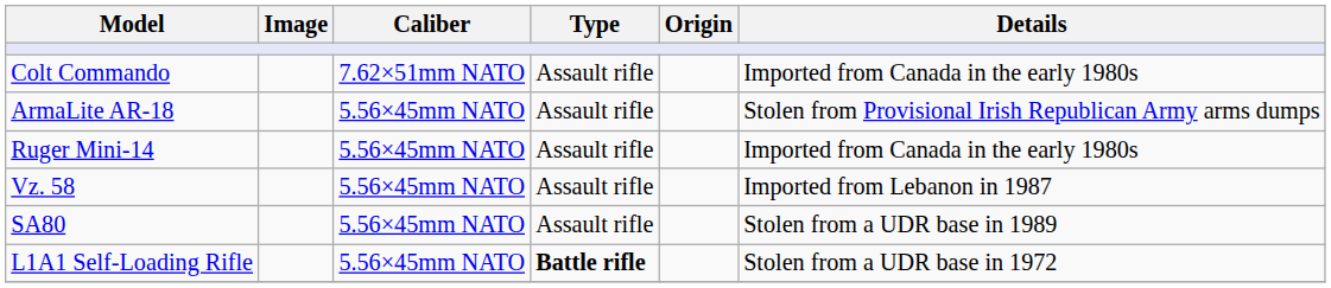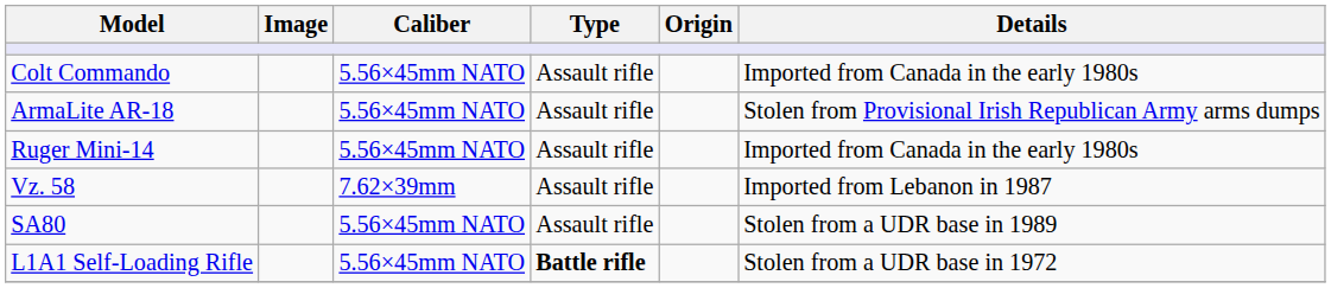 <table class="wikitable">
 <tr>
 <th>Model</th>
 <th>Image</th>
 <th>Caliber</th>
 <th>Type</th>
 <th>Origin</th>
 <th>Details</th>
 </tr>
 <tr>
 <th colspan="7" style="background: lavender;"></th>
 </tr>
 <tr>
 <td><a href='#'>Colt Commando</a></td>
 <td></td>
-<td><a href='#'>7.62×51mm NATO</a></td>
+<td><a href='#'>5.56×45mm NATO</a></td>
 <td>Assault rifle</td>
 <td></td>
 <td>Imported from Canada in the early 1980s </td>
 </tr>
 <tr>
 <td><a href='#'>ArmaLite AR-18</a></td>
 <td></td>
 <td><a href='#'>5.56×45mm NATO</a></td>
 <td>Assault rifle</td>
 <td></td>
 <td>Stolen from <a href='#'>Provisional Irish Republican Army</a> arms dumps</td>
 </tr>
 <tr>
 <td><a href='#'>Ruger Mini-14</a></td>
 <td></td>
 <td><a href='#'>5.56×45mm NATO</a></td>
 <td>Assault rifle</td>
 <td></td>
 <td>Imported from Canada in the early 1980s </td>
 </tr>
 <tr>
 <td><a href='#'>Vz. 58</a></td>
 <td></td>
-<td><a href='#'>5.56×45mm NATO</a></td>
+<td><a href='#'>7.62×39mm</a></td>
 <td>Assault rifle</td>
 <td><br></td>
 <td>Imported from Lebanon in 1987</td>
 </tr>
 <tr>
 <td><a href='#'>SA80</a></td>
 <td></td>
 <td><a href='#'>5.56×45mm NATO</a></td>
 <td>Assault rifle</td>
 <td></td>
 <td>Stolen from a UDR base in 1989</td>
 </tr>
 <tr>
 <td><a href='#'>L1A1 Self-Loading Rifle</a></td>
 <td></td>
 <td><a href='#'>5.56×45mm NATO</a></td>
 <td><strong>Battle rifle</strong></td>
 <td></td>
 <td>Stolen from a UDR base in 1972</td>
 </tr>
 <tr>
 </tr>
 </table>
